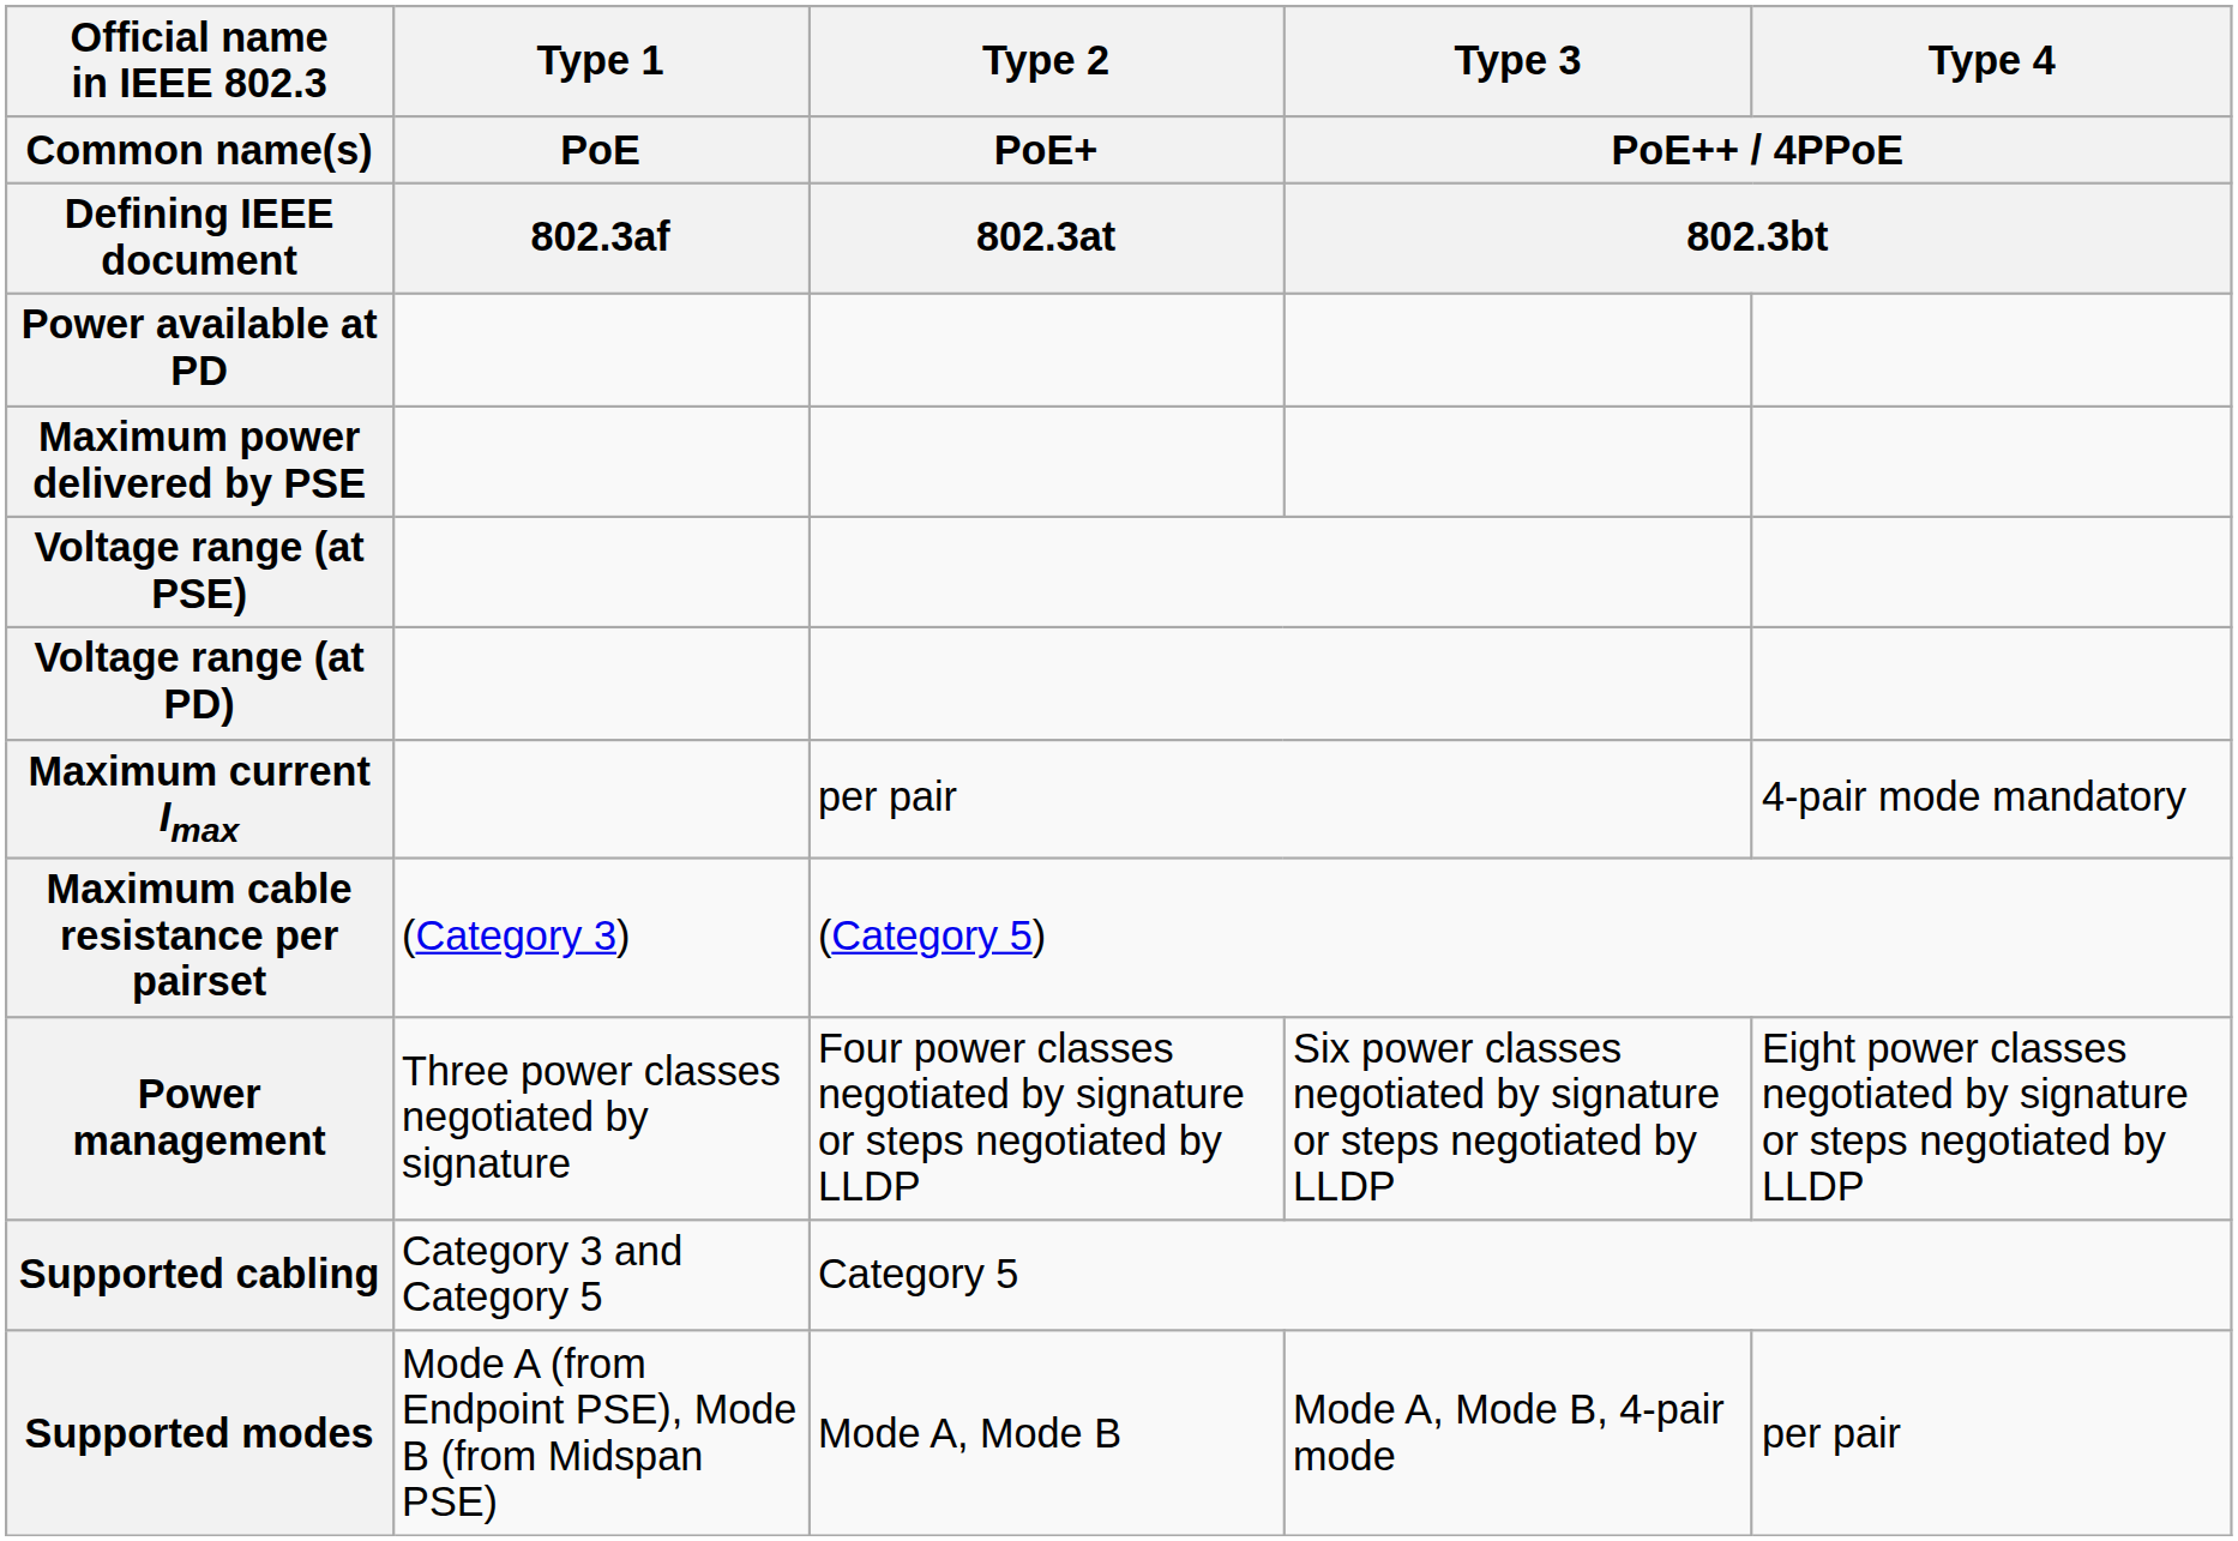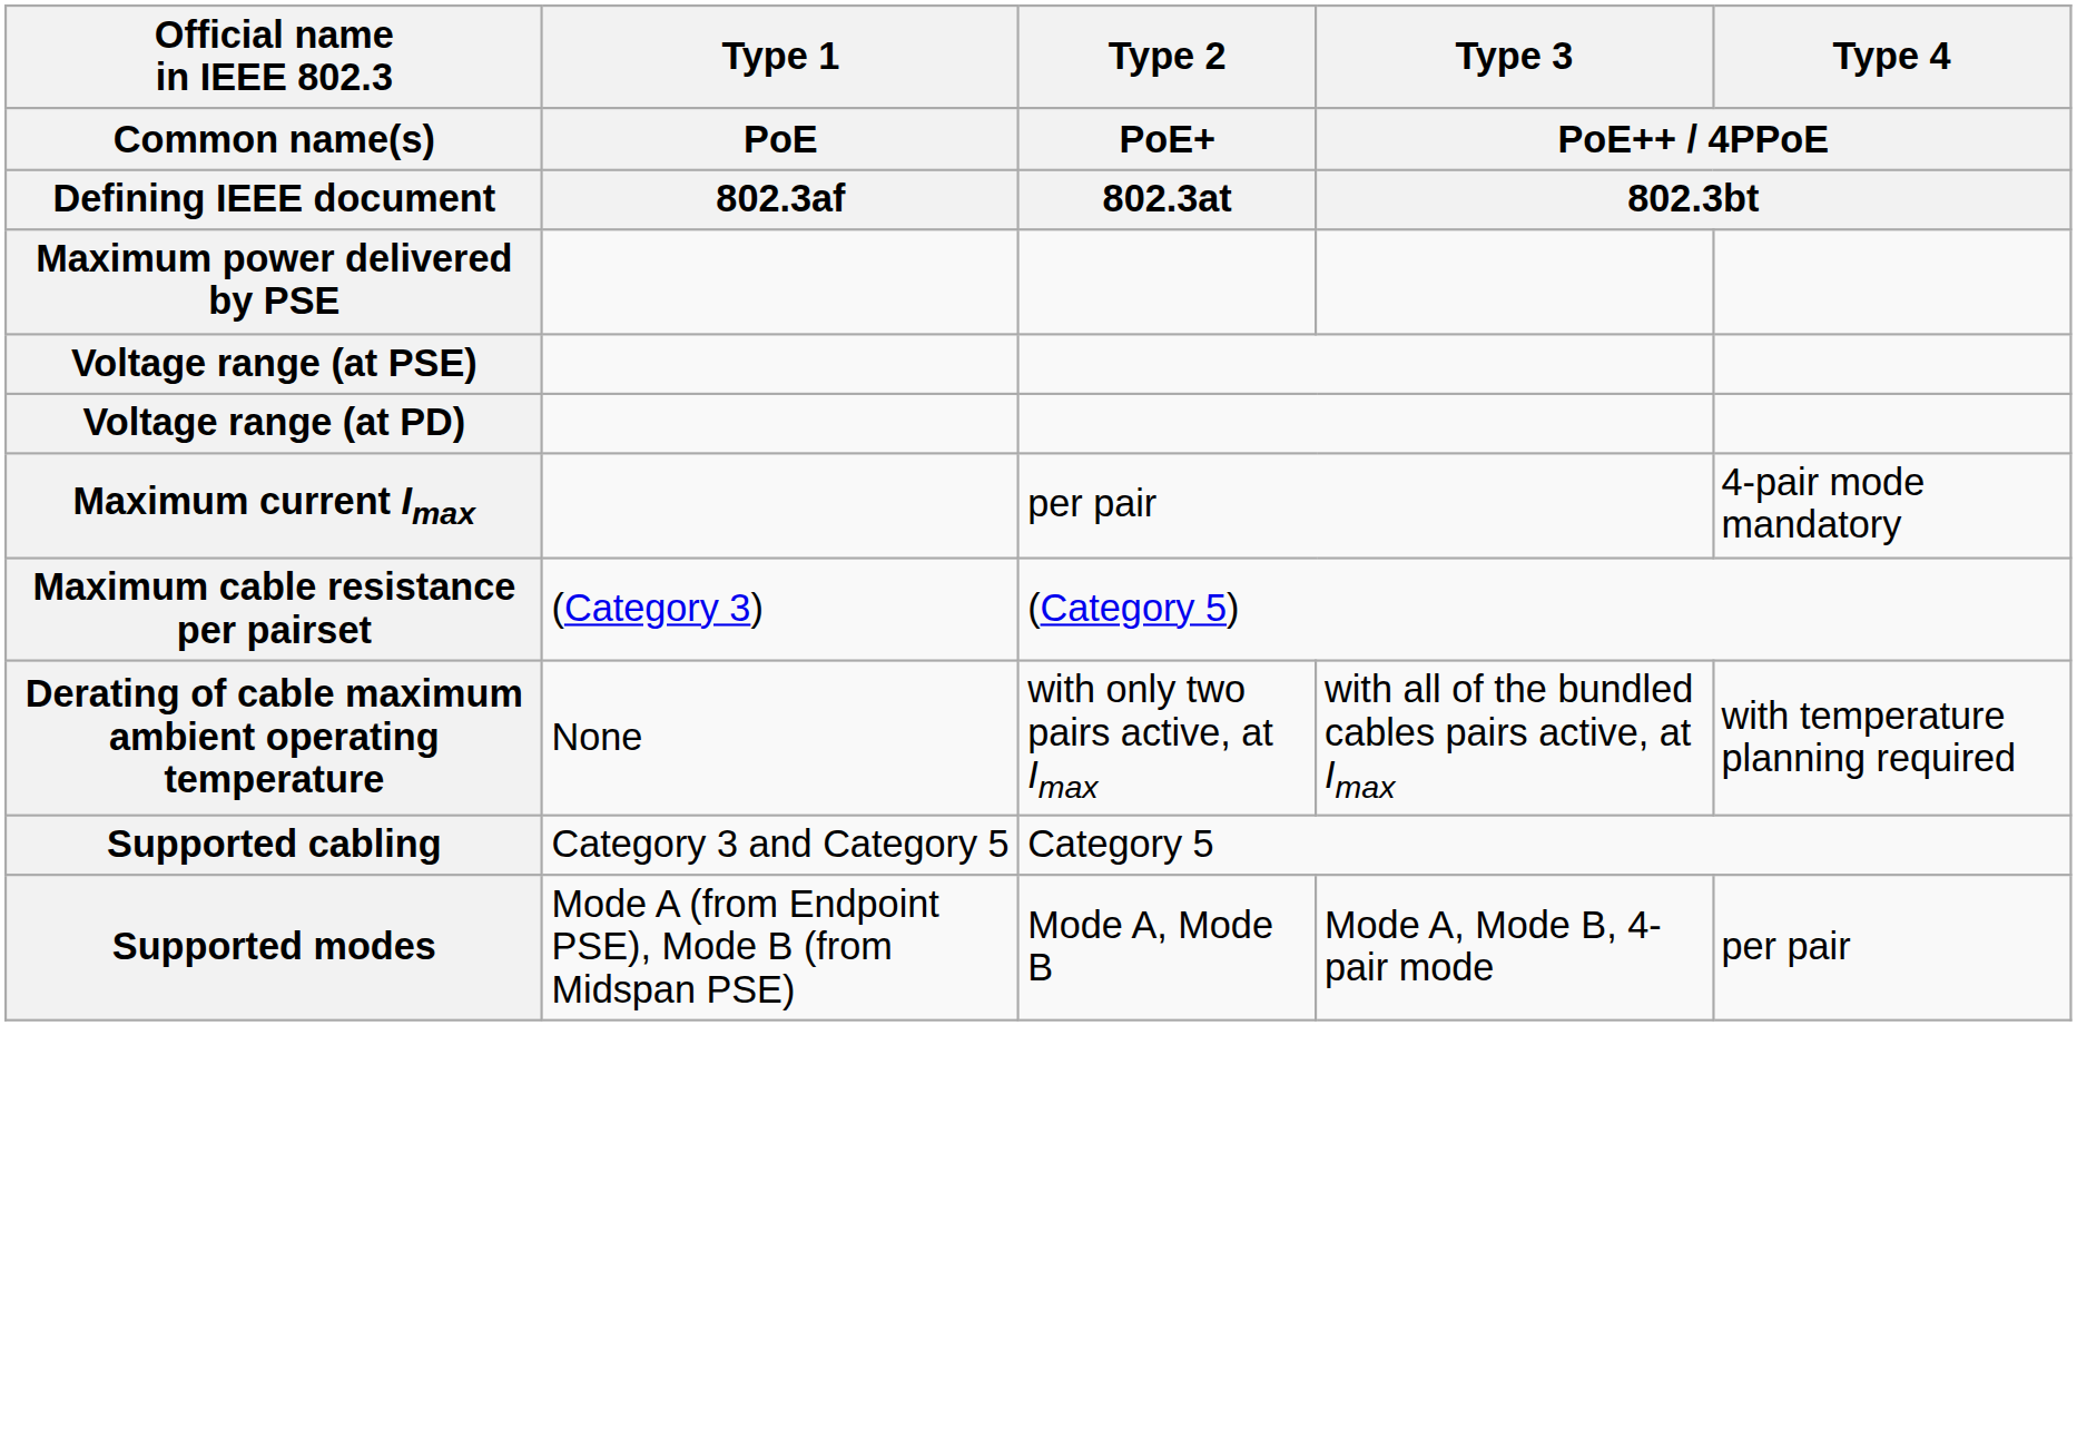 <table class="wikitable">
 <tr>
 <th>Official name<br>in IEEE 802.3</th>
 <th>Type 1</th>
 <th>Type 2</th>
 <th>Type 3</th>
 <th>Type 4</th>
 </tr>
 <tr>
 <th>Common name(s)</th>
 <th>PoE</th>
 <th>PoE+</th>
 <th colspan=2>PoE++ / 4PPoE</th>
 </tr>
 <tr>
 <th>Defining IEEE document</th>
 <th>802.3af</th>
 <th>802.3at</th>
 <th colspan=2>802.3bt</th>
-</tr>
-<tr>
-<th>Power available at PD</th>
-<td></td>
-<td></td>
-<td></td>
-<td></td>
 </tr>
 <tr>
 <th>Maximum power delivered by PSE</th>
 <td></td>
 <td></td>
 <td></td>
 <td></td>
 </tr>
 <tr>
 <th>Voltage range (at PSE)</th>
 <td></td>
 <td colspan=2></td>
 <td></td>
 </tr>
 <tr>
 <th>Voltage range (at PD)</th>
 <td></td>
 <td colspan=2></td>
 <td></td>
 </tr>
 <tr>
 <th>Maximum current <em>I<sub>max</sub></em></th>
 <td></td>
 <td colspan=2> per pair</td>
 <td>4-pair mode mandatory</td>
 </tr>
 <tr>
 <th>Maximum cable resistance per pairset</th>
 <td> (<a href='#'>Category 3</a>)</td>
 <td colspan=3> (<a href='#'>Category 5</a>)</td>
 </tr>
 <tr>
-<th>Power management</th>
-<td>Three power classes  negotiated by signature</td>
-<td>Four power classes  negotiated by signature or  steps negotiated by LLDP</td>
-<td>Six power classes  negotiated by signature or  steps negotiated by LLDP</td>
-<td>Eight power classes  negotiated by signature or  steps negotiated by LLDP</td>
+<th>Derating of cable maximum ambient operating temperature</th>
+<td>None</td>
+<td> with only two pairs active, at <em>I<sub>max</sub></em></td>
+<td> with all of the bundled cables pairs active, at <em>I<sub>max</sub></em></td>
+<td> with temperature planning required</td>
 </tr>
 <tr>
 <th>Supported cabling</th>
 <td>Category 3 and Category 5</td>
 <td colspan=3>Category 5</td>
 </tr>
 <tr>
 <th>Supported modes</th>
 <td>Mode A (from Endpoint PSE), Mode B (from Midspan PSE)</td>
 <td>Mode A, Mode B</td>
 <td>Mode A, Mode B, 4-pair mode</td>
 <td> per pair</td>
 </tr>
 </table>
